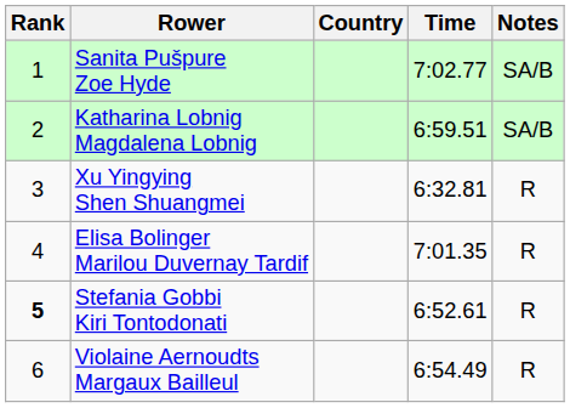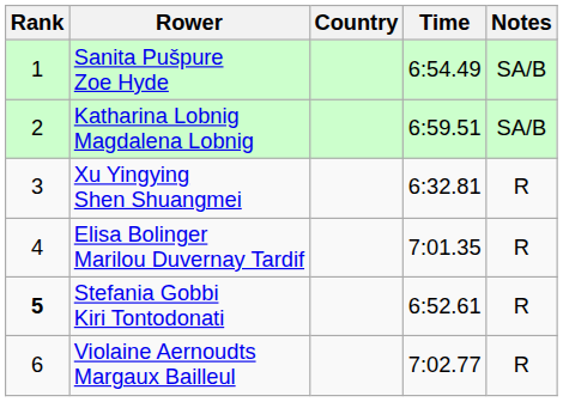 <table class="wikitable" style="text-align:center">
 <tr>
 <th>Rank</th>
 <th>Rower</th>
 <th>Country</th>
 <th>Time</th>
 <th>Notes</th>
 </tr>
 <tr bgcolor=ccffcc>
 <td>1</td>
 <td align="left"><a href='#'>Sanita Pušpure</a><br><a href='#'>Zoe Hyde</a></td>
 <td align="left"></td>
-<td>7:02.77</td>
+<td>6:54.49</td>
 <td>SA/B</td>
 </tr>
 <tr bgcolor=ccffcc>
 <td>2</td>
 <td align="left"><a href='#'>Katharina Lobnig</a><br><a href='#'>Magdalena Lobnig</a></td>
 <td align="left"></td>
 <td>6:59.51</td>
 <td>SA/B</td>
 </tr>
 <tr>
 <td>3</td>
 <td align="left"><a href='#'>Xu Yingying</a><br><a href='#'>Shen Shuangmei</a></td>
 <td align="left"></td>
 <td>6:32.81</td>
 <td>R</td>
 </tr>
 <tr>
 <td>4</td>
 <td align="left"><a href='#'>Elisa Bolinger</a><br><a href='#'>Marilou Duvernay Tardif</a></td>
 <td align="left"></td>
 <td>7:01.35</td>
 <td>R</td>
 </tr>
 <tr>
 <td><strong>5</strong></td>
 <td align="left"><a href='#'>Stefania Gobbi</a><br><a href='#'>Kiri Tontodonati</a></td>
 <td align="left"></td>
 <td>6:52.61</td>
 <td>R</td>
 </tr>
 <tr>
 <td>6</td>
 <td align="left"><a href='#'>Violaine Aernoudts</a><br><a href='#'>Margaux Bailleul</a></td>
 <td align="left"></td>
-<td>6:54.49</td>
+<td>7:02.77</td>
 <td>R</td>
 </tr>
 </table>
